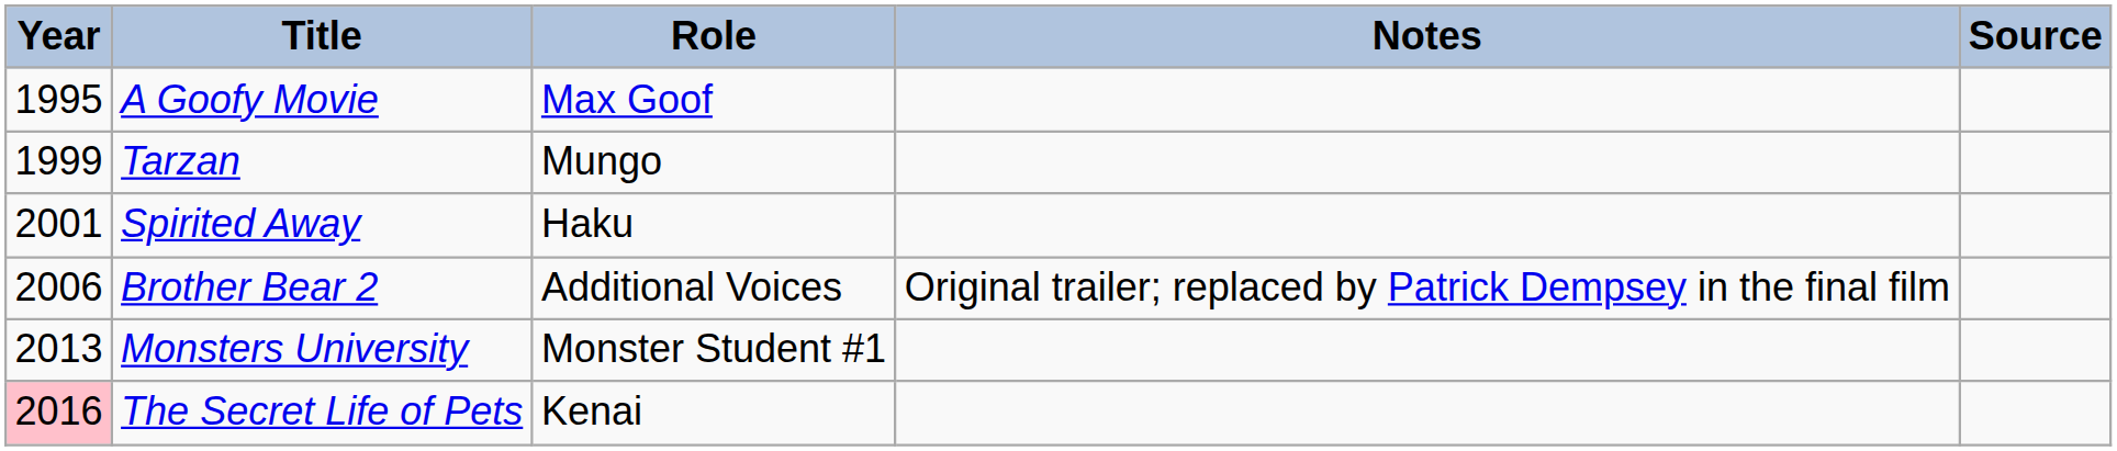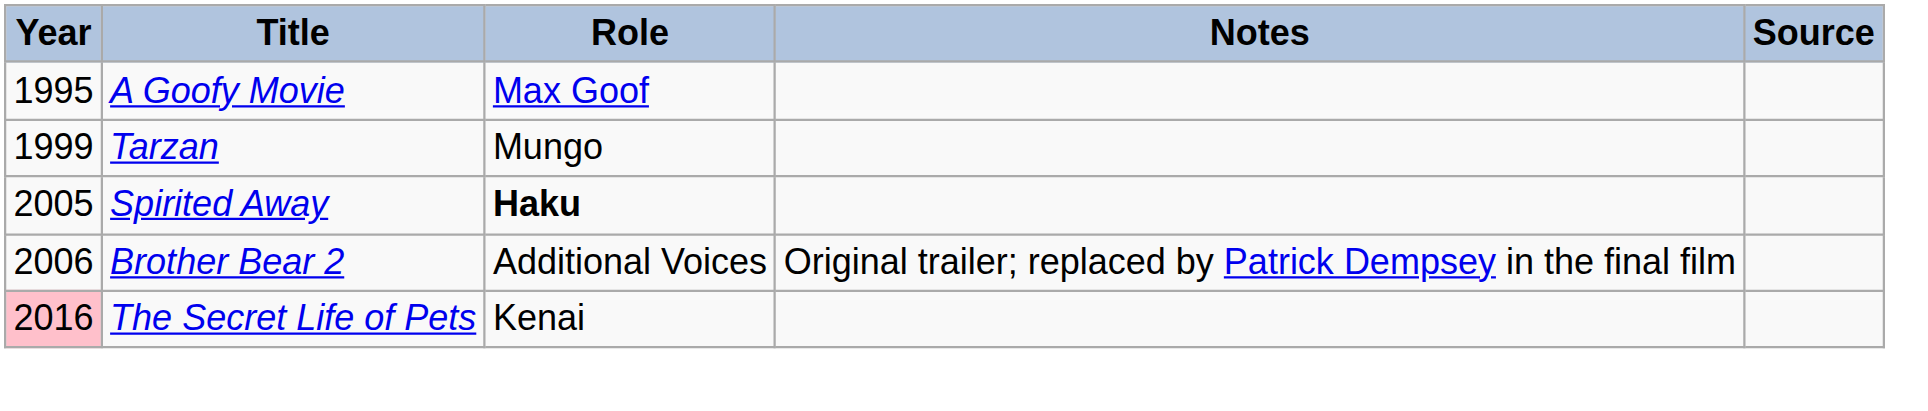 <table class="wikitable sortable plainrowheaders">
 <tr>
 <th style="background:#b0c4de;">Year </th>
 <th style="background:#b0c4de;">Title</th>
 <th style="background:#b0c4de;">Role </th>
 <th style="background:#b0c4de;" class="unsortable">Notes </th>
 <th style="background:#b0c4de;" class="unsortable">Source</th>
 </tr>
 <tr>
 <td>1995</td>
 <td><em><a href='#'>A Goofy Movie</a></em></td>
 <td><a href='#'>Max Goof</a></td>
 <td></td>
 <td></td>
 </tr>
 <tr>
 <td>1999</td>
 <td><em><a href='#'>Tarzan</a></em></td>
 <td>Mungo</td>
 <td></td>
 <td></td>
 </tr>
 <tr>
-<td>2001</td>
+<td>2005</td>
 <td><em><a href='#'>Spirited Away</a></em></td>
-<td>Haku</td>
+<td><strong>Haku</strong></td>
 <td></td>
 <td></td>
 </tr>
 <tr>
 <td>2006</td>
 <td><em><a href='#'>Brother Bear 2</a></em></td>
 <td>Additional Voices</td>
 <td>Original trailer; replaced by <a href='#'>Patrick Dempsey</a> in the final film</td>
 <td></td>
 </tr>
 <tr>
-<td>2013</td>
-<td><em><a href='#'>Monsters University</a></em></td>
-<td>Monster Student #1</td>
-<td></td>
-<td></td>
-</tr>
-<tr>
 <td style="background: pink;">2016</td>
 <td><em><a href='#'>The Secret Life of Pets</a></em></td>
 <td>Kenai</td>
 <td></td>
 <td></td>
 </tr>
 </table>
